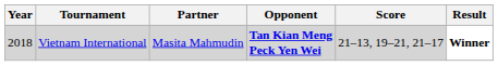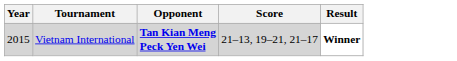 <table class="sortable wikitable" style="font-size: 90%;">
 <tr>
 <th>Year</th>
 <th>Tournament</th>
-<th>Partner</th>
 <th>Opponent</th>
 <th>Score</th>
 <th>Result</th>
 </tr>
 <tr style="background:#D5D5D5">
-<td align="center">2018</td>
+<td align="center">2015</td>
 <td align="left"><a href='#'>Vietnam International</a></td>
-<td align="left"> <a href='#'>Masita Mahmudin</a></td>
 <td align="left"><strong> <a href='#'>Tan Kian Meng</a> <br>  <a href='#'>Peck Yen Wei</a></strong></td>
 <td align="left">21–13, 19–21, 21–17</td>
 <td style="text-align:left; background:white"> <strong>Winner</strong></td>
 </tr>
 </table>
